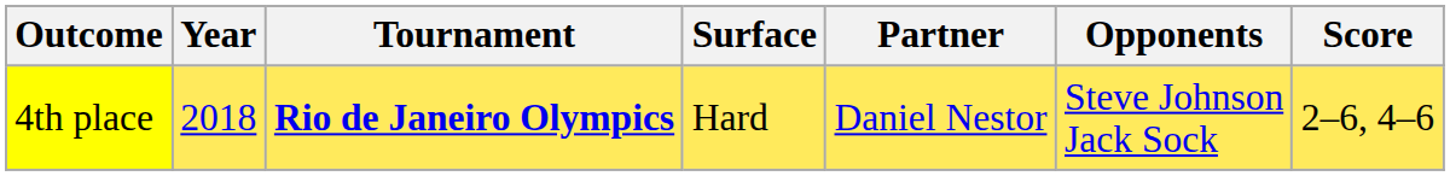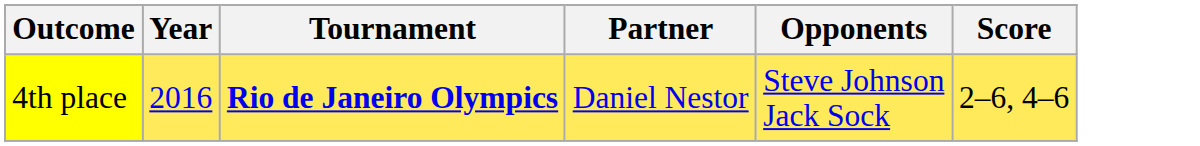 <table class="sortable wikitable">
 <tr>
 <th>Outcome</th>
 <th>Year</th>
 <th>Tournament</th>
-<th>Surface</th>
 <th>Partner</th>
 <th>Opponents</th>
 <th class="unsortable">Score</th>
 </tr>
 <tr style="background:#ffea5c;">
 <td style="background:yellow;">4th place</td>
-<td><a href='#'>2018</a></td>
+<td><a href='#'>2016</a></td>
 <td><strong><a href='#'>Rio de Janeiro Olympics</a></strong></td>
-<td>Hard</td>
 <td> <a href='#'>Daniel Nestor</a></td>
 <td> <a href='#'>Steve Johnson</a> <br>  <a href='#'>Jack Sock</a></td>
 <td>2–6, 4–6</td>
 </tr>
 </table>
